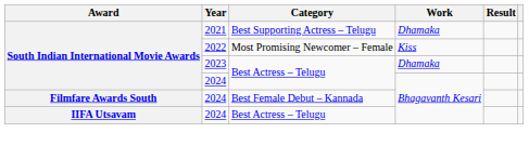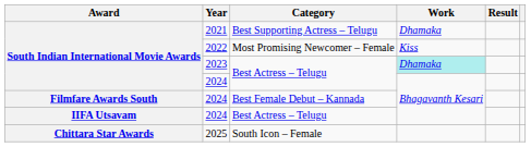 <table class="wikitable plainrowheaders sortable">
 <tr>
 <th scope="col">Award</th>
 <th scope="col">Year</th>
 <th scope="col">Category</th>
 <th scope="col">Work</th>
 <th scope="col">Result</th>
 <th scope="col" class="unsortable"></th>
 </tr>
 <tr>
 <th scope="row" rowspan="4"><a href='#'>South Indian International Movie Awards</a></th>
 <td><a href='#'>2021</a></td>
 <td><a href='#'>Best Supporting Actress – Telugu</a></td>
 <td><em><a href='#'>Dhamaka</a></em></td>
 <td></td>
 <td></td>
 </tr>
 <tr>
 <td><a href='#'>2022</a></td>
 <td>Most Promising Newcomer – Female</td>
 <td><em><a href='#'>Kiss</a></em></td>
 <td></td>
 <td></td>
 </tr>
 <tr>
 <td><a href='#'>2023</a></td>
 <td rowspan="2"><a href='#'>Best Actress – Telugu</a></td>
-<td><em><a href='#'>Dhamaka</a></em></td>
+<td style="background: paleturquoise;"><em><a href='#'>Dhamaka</a></em></td>
 <td></td>
 <td></td>
 </tr>
 <tr>
 <td><a href='#'>2024</a></td>
 <td rowspan="3"><em><a href='#'>Bhagavanth Kesari</a></em></td>
 <td></td>
 <td></td>
 </tr>
 <tr>
 <th scope="row"><a href='#'>Filmfare Awards South</a></th>
 <td><a href='#'>2024</a></td>
 <td><a href='#'>Best Female Debut – Kannada</a></td>
 <td></td>
 <td></td>
 </tr>
 <tr>
 <th scope="row"><a href='#'>IIFA Utsavam</a></th>
 <td><a href='#'>2024</a></td>
 <td><a href='#'>Best Actress – Telugu</a></td>
 <td></td>
 <td></td>
 </tr>
+<tr>
+<th scope="row"><a href='#'>Chittara Star Awards</a></th>
+<td>2025</td>
+<td>South Icon – Female</td>
+<td></td>
+<td></td>
+<td></td>
+</tr>
 </table>
